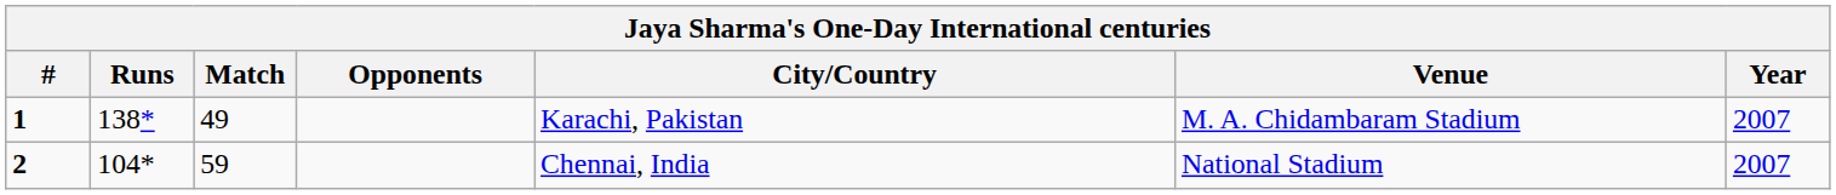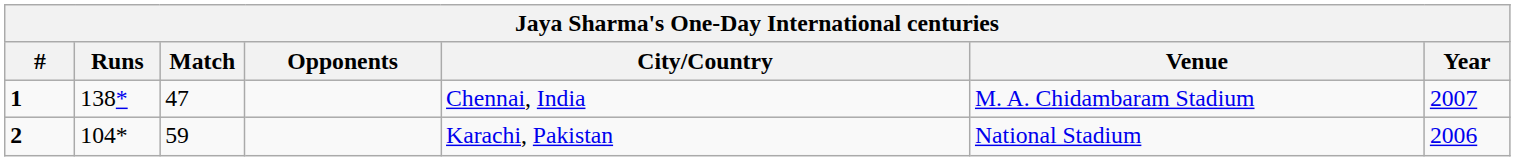 <table class="wikitable">
 <tr>
 <th colspan="8">Jaya Sharma's One-Day International centuries</th>
 </tr>
 <tr>
 <th style="width:40px;">#</th>
 <th style="width:50px;">Runs</th>
 <th style="width:50px;">Match</th>
 <th style="width:125px;">Opponents</th>
 <th style="width:350px;">City/Country</th>
 <th style="width:300px;">Venue</th>
 <th style="width:50px;">Year</th>
 </tr>
 <tr>
 <td><strong>1</strong></td>
 <td>138<a href='#'>*</a></td>
-<td>49</td>
+<td>47</td>
 <td></td>
-<td> <a href='#'>Karachi</a>, <a href='#'>Pakistan</a></td>
+<td> <a href='#'>Chennai</a>, <a href='#'>India</a></td>
 <td><a href='#'>M. A. Chidambaram Stadium</a></td>
 <td><a href='#'>2007</a></td>
 </tr>
 <tr>
 <td><strong>2</strong></td>
 <td>104*</td>
 <td>59</td>
 <td></td>
-<td> <a href='#'>Chennai</a>, <a href='#'>India</a></td>
+<td> <a href='#'>Karachi</a>, <a href='#'>Pakistan</a></td>
 <td><a href='#'>National Stadium</a></td>
-<td><a href='#'>2007</a></td>
+<td><a href='#'>2006</a></td>
 </tr>
 </table>
